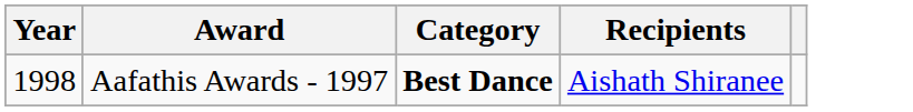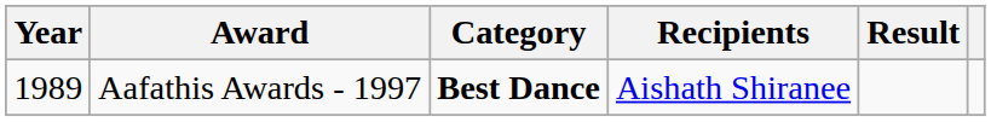 <table class="wikitable">
 <tr>
 <th scope="col">Year</th>
 <th scope="col">Award</th>
 <th scope="col">Category</th>
 <th scope="col">Recipients</th>
+<th scope="col">Result</th>
 <th scope="col" class="unsortable"></th>
 </tr>
 <tr>
-<td>1998</td>
+<td>1989</td>
 <td>Aafathis Awards - 1997</td>
 <td><strong>Best Dance</strong></td>
 <td><a href='#'>Aishath Shiranee</a></td>
 <td></td>
+<td></td>
 </tr>
 </table>
